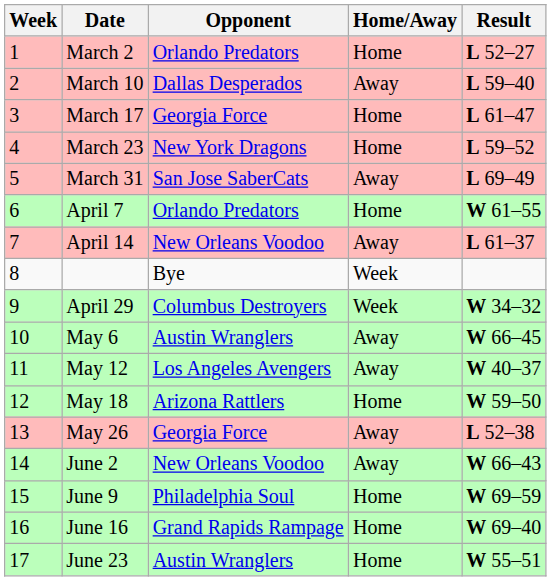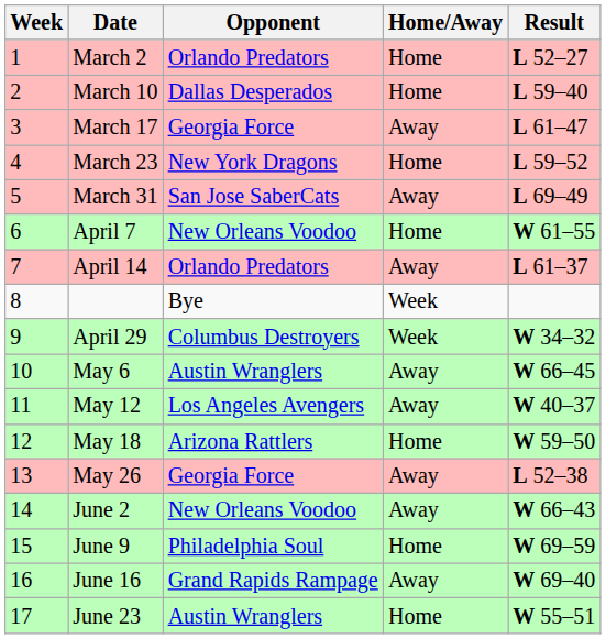 <table class="wikitable">
 <tr>
 <th>Week</th>
 <th>Date</th>
 <th>Opponent</th>
 <th>Home/Away</th>
 <th>Result</th>
 </tr>
 <tr bgcolor="ffbbbb">
 <td>1</td>
 <td>March 2</td>
 <td><a href='#'>Orlando Predators</a></td>
 <td>Home</td>
 <td><strong>L</strong> 52–27</td>
 </tr>
 <tr bgcolor="ffbbbb">
 <td>2</td>
 <td>March 10</td>
 <td><a href='#'>Dallas Desperados</a></td>
-<td>Away</td>
+<td>Home</td>
 <td><strong>L</strong> 59–40</td>
 </tr>
 <tr bgcolor="ffbbbb">
 <td>3</td>
 <td>March 17</td>
 <td><a href='#'>Georgia Force</a></td>
-<td>Home</td>
+<td>Away</td>
 <td><strong>L</strong> 61–47</td>
 </tr>
 <tr bgcolor="ffbbbb">
 <td>4</td>
 <td>March 23</td>
 <td><a href='#'>New York Dragons</a></td>
 <td>Home</td>
 <td><strong>L</strong> 59–52</td>
 </tr>
 <tr bgcolor="ffbbbb">
 <td>5</td>
 <td>March 31</td>
 <td><a href='#'>San Jose SaberCats</a></td>
 <td>Away</td>
 <td><strong>L</strong> 69–49</td>
 </tr>
 <tr bgcolor="bbffbb">
 <td>6</td>
 <td>April 7</td>
-<td><a href='#'>Orlando Predators</a></td>
+<td><a href='#'>New Orleans Voodoo</a></td>
 <td>Home</td>
 <td><strong>W</strong> 61–55</td>
 </tr>
 <tr bgcolor="ffbbbb">
 <td>7</td>
 <td>April 14</td>
-<td><a href='#'>New Orleans Voodoo</a></td>
+<td><a href='#'>Orlando Predators</a></td>
 <td>Away</td>
 <td><strong>L</strong> 61–37</td>
 </tr>
 <tr>
 <td>8</td>
 <td></td>
 <td>Bye</td>
 <td>Week</td>
 </tr>
 <tr bgcolor="bbffbb">
 <td>9</td>
 <td>April 29</td>
 <td><a href='#'>Columbus Destroyers</a></td>
 <td>Week</td>
 <td><strong>W</strong> 34–32</td>
 </tr>
 <tr bgcolor="bbffbb">
 <td>10</td>
 <td>May 6</td>
 <td><a href='#'>Austin Wranglers</a></td>
 <td>Away</td>
 <td><strong>W</strong> 66–45</td>
 </tr>
 <tr bgcolor="bbffbb">
 <td>11</td>
 <td>May 12</td>
 <td><a href='#'>Los Angeles Avengers</a></td>
 <td>Away</td>
 <td><strong>W</strong> 40–37</td>
 </tr>
 <tr bgcolor="bbffbb">
 <td>12</td>
 <td>May 18</td>
 <td><a href='#'>Arizona Rattlers</a></td>
 <td>Home</td>
 <td><strong>W</strong> 59–50</td>
 </tr>
 <tr bgcolor="ffbbbb">
 <td>13</td>
 <td>May 26</td>
 <td><a href='#'>Georgia Force</a></td>
 <td>Away</td>
 <td><strong>L</strong> 52–38</td>
 </tr>
 <tr bgcolor="bbffbb">
 <td>14</td>
 <td>June 2</td>
 <td><a href='#'>New Orleans Voodoo</a></td>
 <td>Away</td>
 <td><strong>W</strong> 66–43</td>
 </tr>
 <tr bgcolor="bbffbb">
 <td>15</td>
 <td>June 9</td>
 <td><a href='#'>Philadelphia Soul</a></td>
 <td>Home</td>
 <td><strong>W</strong> 69–59</td>
 </tr>
 <tr bgcolor="bbffbb">
 <td>16</td>
 <td>June 16</td>
 <td><a href='#'>Grand Rapids Rampage</a></td>
-<td>Home</td>
+<td>Away</td>
 <td><strong>W</strong> 69–40</td>
 </tr>
 <tr bgcolor="bbffbb">
 <td>17</td>
 <td>June 23</td>
 <td><a href='#'>Austin Wranglers</a></td>
 <td>Home</td>
 <td><strong>W</strong> 55–51</td>
 </tr>
 </table>
